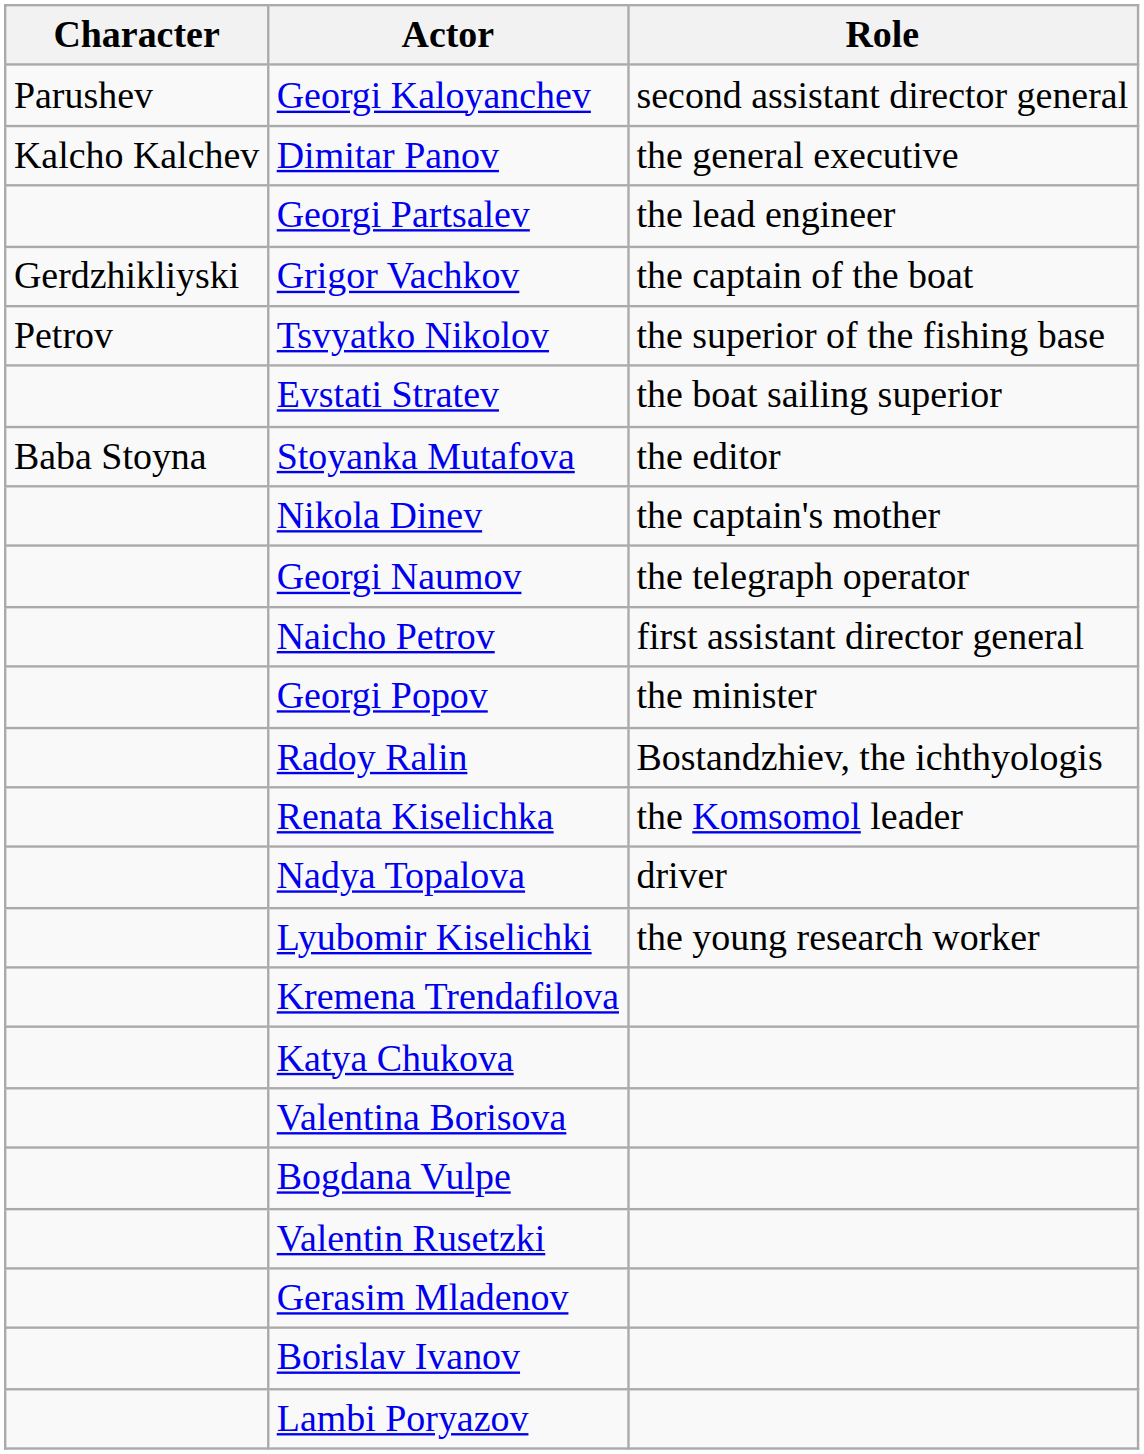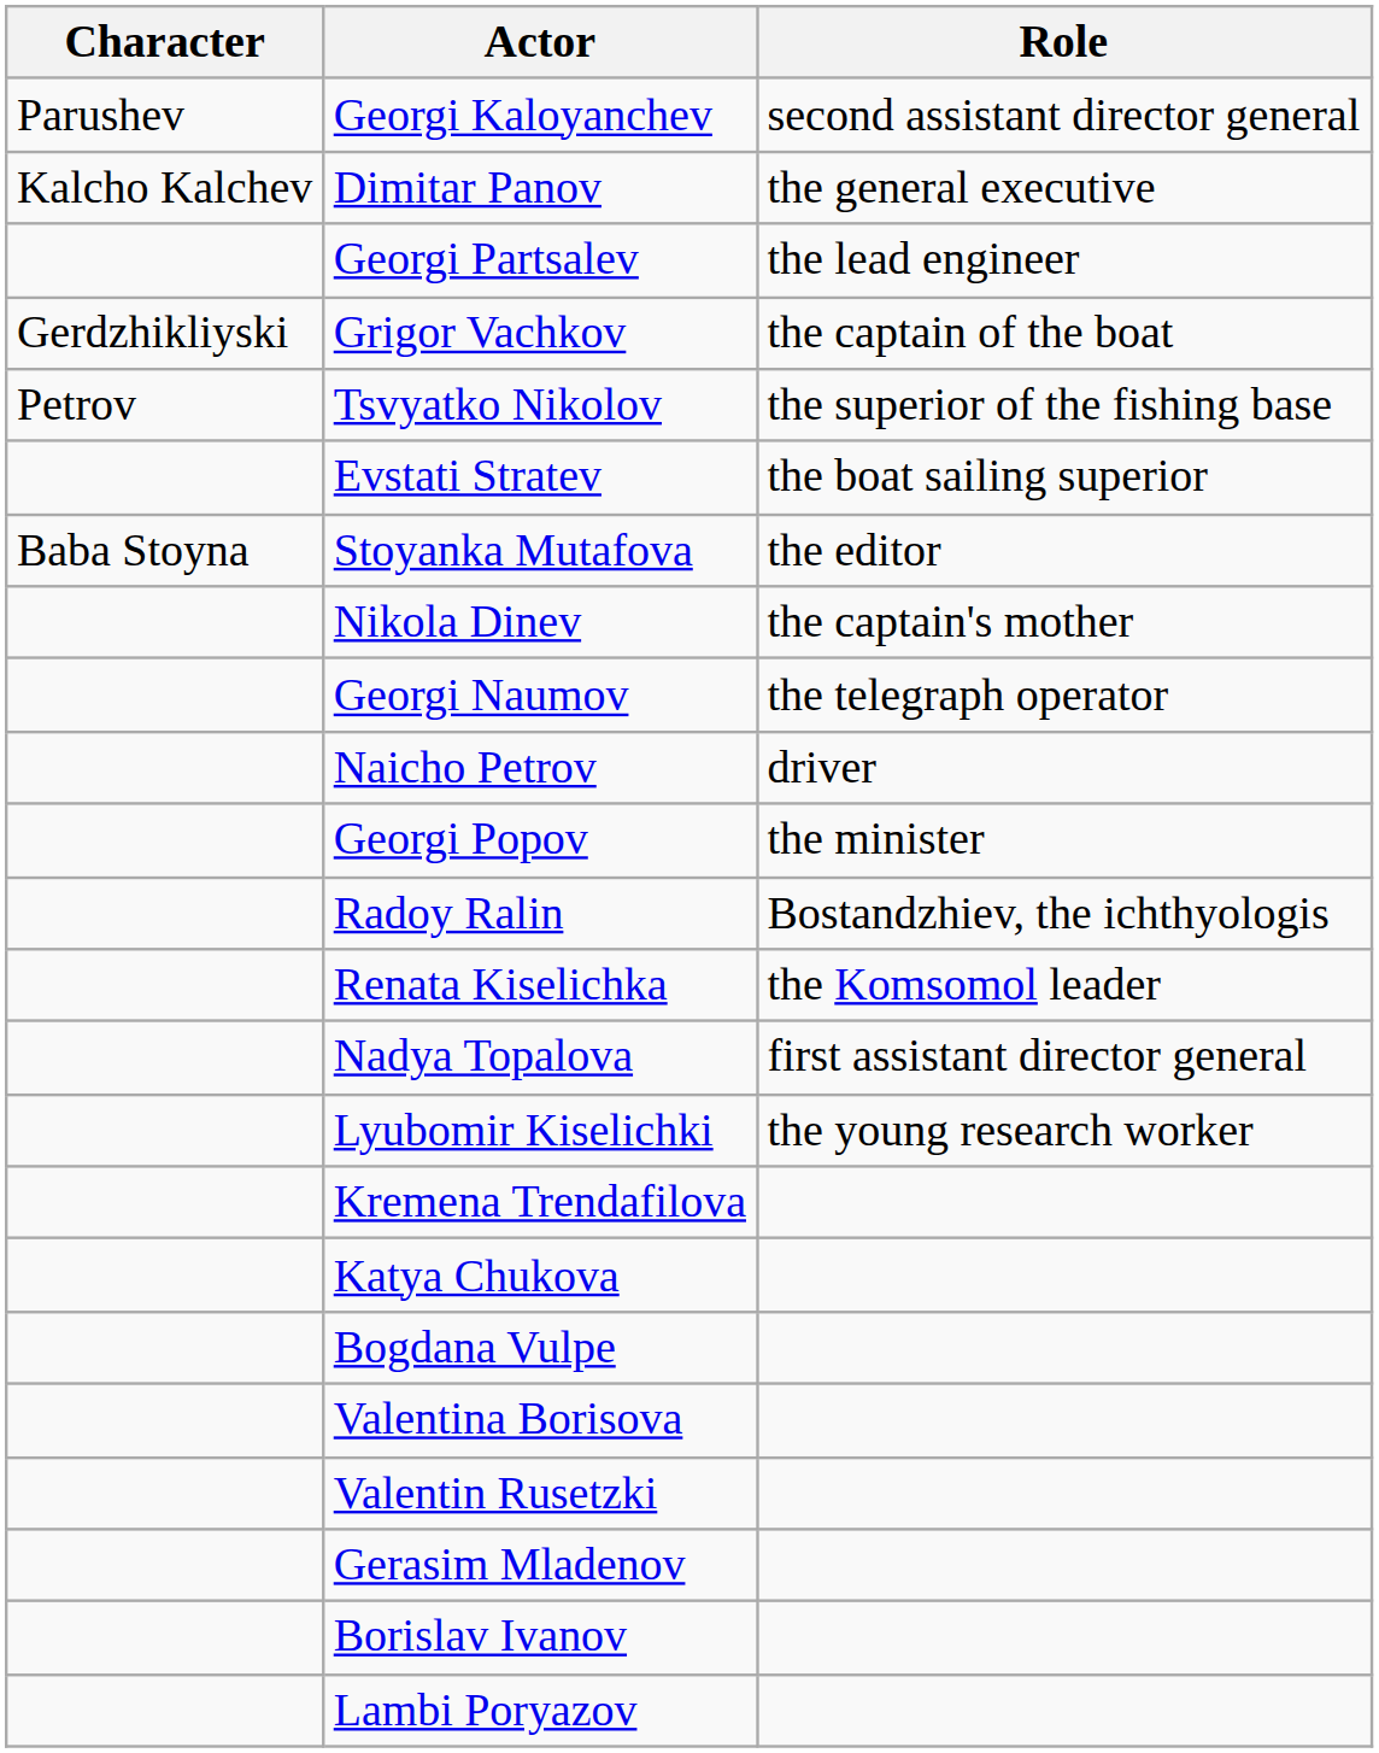 <table class="wikitable">
 <tr>
 <th>Character</th>
 <th>Actor</th>
 <th>Role</th>
 </tr>
 <tr>
 <td>Parushev</td>
 <td><a href='#'>Georgi Kaloyanchev</a></td>
 <td>second assistant director general</td>
 </tr>
 <tr>
 <td>Kalcho Kalchev</td>
 <td><a href='#'>Dimitar Panov</a></td>
 <td>the general executive</td>
 </tr>
 <tr>
 <td></td>
 <td><a href='#'>Georgi Partsalev</a></td>
 <td>the lead engineer</td>
 </tr>
 <tr>
 <td>Gerdzhikliyski</td>
 <td><a href='#'>Grigor Vachkov</a></td>
 <td>the captain of the boat</td>
 </tr>
 <tr>
 <td>Petrov</td>
 <td><a href='#'>Tsvyatko Nikolov</a></td>
 <td>the superior of the fishing base</td>
 </tr>
 <tr>
 <td></td>
 <td><a href='#'>Evstati Stratev</a></td>
 <td>the boat sailing superior</td>
 </tr>
 <tr>
 <td>Baba Stoyna</td>
 <td><a href='#'>Stoyanka Mutafova</a></td>
 <td>the editor</td>
 </tr>
 <tr>
 <td></td>
 <td><a href='#'>Nikola Dinev</a></td>
 <td>the captain's mother</td>
 </tr>
 <tr>
 <td></td>
 <td><a href='#'>Georgi Naumov</a></td>
 <td>the telegraph operator</td>
 </tr>
 <tr>
 <td></td>
 <td><a href='#'>Naicho Petrov</a></td>
-<td>first assistant director general</td>
+<td>driver</td>
 </tr>
 <tr>
 <td></td>
 <td><a href='#'>Georgi Popov</a></td>
 <td>the minister</td>
 </tr>
 <tr>
 <td></td>
 <td><a href='#'>Radoy Ralin</a></td>
 <td>Bostandzhiev, the ichthyologis</td>
 </tr>
 <tr>
 <td></td>
 <td><a href='#'>Renata Kiselichka</a></td>
 <td>the <a href='#'>Komsomol</a> leader</td>
 </tr>
 <tr>
 <td></td>
 <td><a href='#'>Nadya Topalova</a></td>
-<td>driver</td>
+<td>first assistant director general</td>
 </tr>
 <tr>
 <td></td>
 <td><a href='#'>Lyubomir Kiselichki</a></td>
 <td>the young research worker</td>
 </tr>
 <tr>
 <td></td>
 <td><a href='#'>Kremena Trendafilova</a></td>
 <td></td>
 </tr>
 <tr>
 <td></td>
 <td><a href='#'>Katya Chukova</a></td>
 <td></td>
 </tr>
 <tr>
 <td></td>
-<td><a href='#'>Valentina Borisova</a></td>
+<td><a href='#'>Bogdana Vulpe</a></td>
 <td></td>
 </tr>
 <tr>
 <td></td>
-<td><a href='#'>Bogdana Vulpe</a></td>
+<td><a href='#'>Valentina Borisova</a></td>
 <td></td>
 </tr>
 <tr>
 <td></td>
 <td><a href='#'>Valentin Rusetzki</a></td>
 <td></td>
 </tr>
 <tr>
 <td></td>
 <td><a href='#'>Gerasim Mladenov</a></td>
 <td></td>
 </tr>
 <tr>
 <td></td>
 <td><a href='#'>Borislav Ivanov</a></td>
 <td></td>
 </tr>
 <tr>
 <td></td>
 <td><a href='#'>Lambi Poryazov</a></td>
 <td></td>
 </tr>
 </table>
